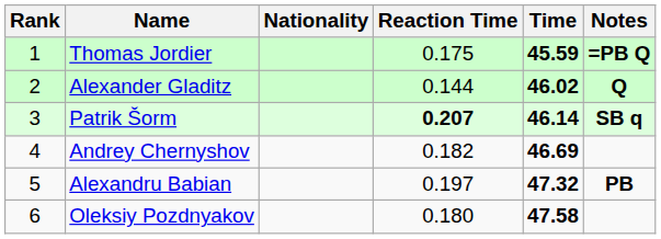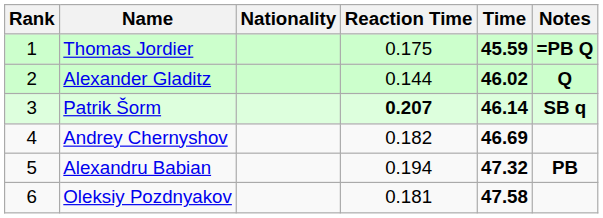 <table class="wikitable sortable" style="text-align:center">
 <tr>
 <th>Rank</th>
 <th>Name</th>
 <th>Nationality</th>
 <th>Reaction Time</th>
 <th>Time</th>
 <th>Notes</th>
 </tr>
 <tr bgcolor=ccffcc>
 <td>1</td>
 <td align=left><a href='#'>Thomas Jordier</a></td>
 <td align=left></td>
 <td>0.175</td>
 <td><strong>45.59</strong></td>
 <td><strong>=PB Q</strong></td>
 </tr>
 <tr bgcolor=ccffcc>
 <td>2</td>
 <td align=left><a href='#'>Alexander Gladitz</a></td>
 <td align=left></td>
 <td>0.144</td>
 <td><strong>46.02</strong></td>
 <td><strong>Q</strong></td>
 </tr>
 <tr bgcolor=ddffdd>
 <td>3</td>
 <td align=left><a href='#'>Patrik Šorm</a></td>
 <td align=left></td>
 <td><strong>0.207</strong></td>
 <td><strong>46.14</strong></td>
 <td><strong>SB q</strong></td>
 </tr>
 <tr>
 <td>4</td>
 <td align=left><a href='#'>Andrey Chernyshov</a></td>
 <td align=left></td>
 <td>0.182</td>
 <td><strong>46.69</strong></td>
 <td></td>
 </tr>
 <tr>
 <td>5</td>
 <td align=left><a href='#'>Alexandru Babian</a></td>
 <td align=left></td>
-<td>0.197</td>
+<td>0.194</td>
 <td><strong>47.32</strong></td>
 <td><strong>PB</strong></td>
 </tr>
 <tr>
 <td>6</td>
 <td align=left><a href='#'>Oleksiy Pozdnyakov</a></td>
 <td align=left></td>
-<td>0.180</td>
+<td>0.181</td>
 <td><strong>47.58</strong></td>
 <td></td>
 </tr>
 </table>
